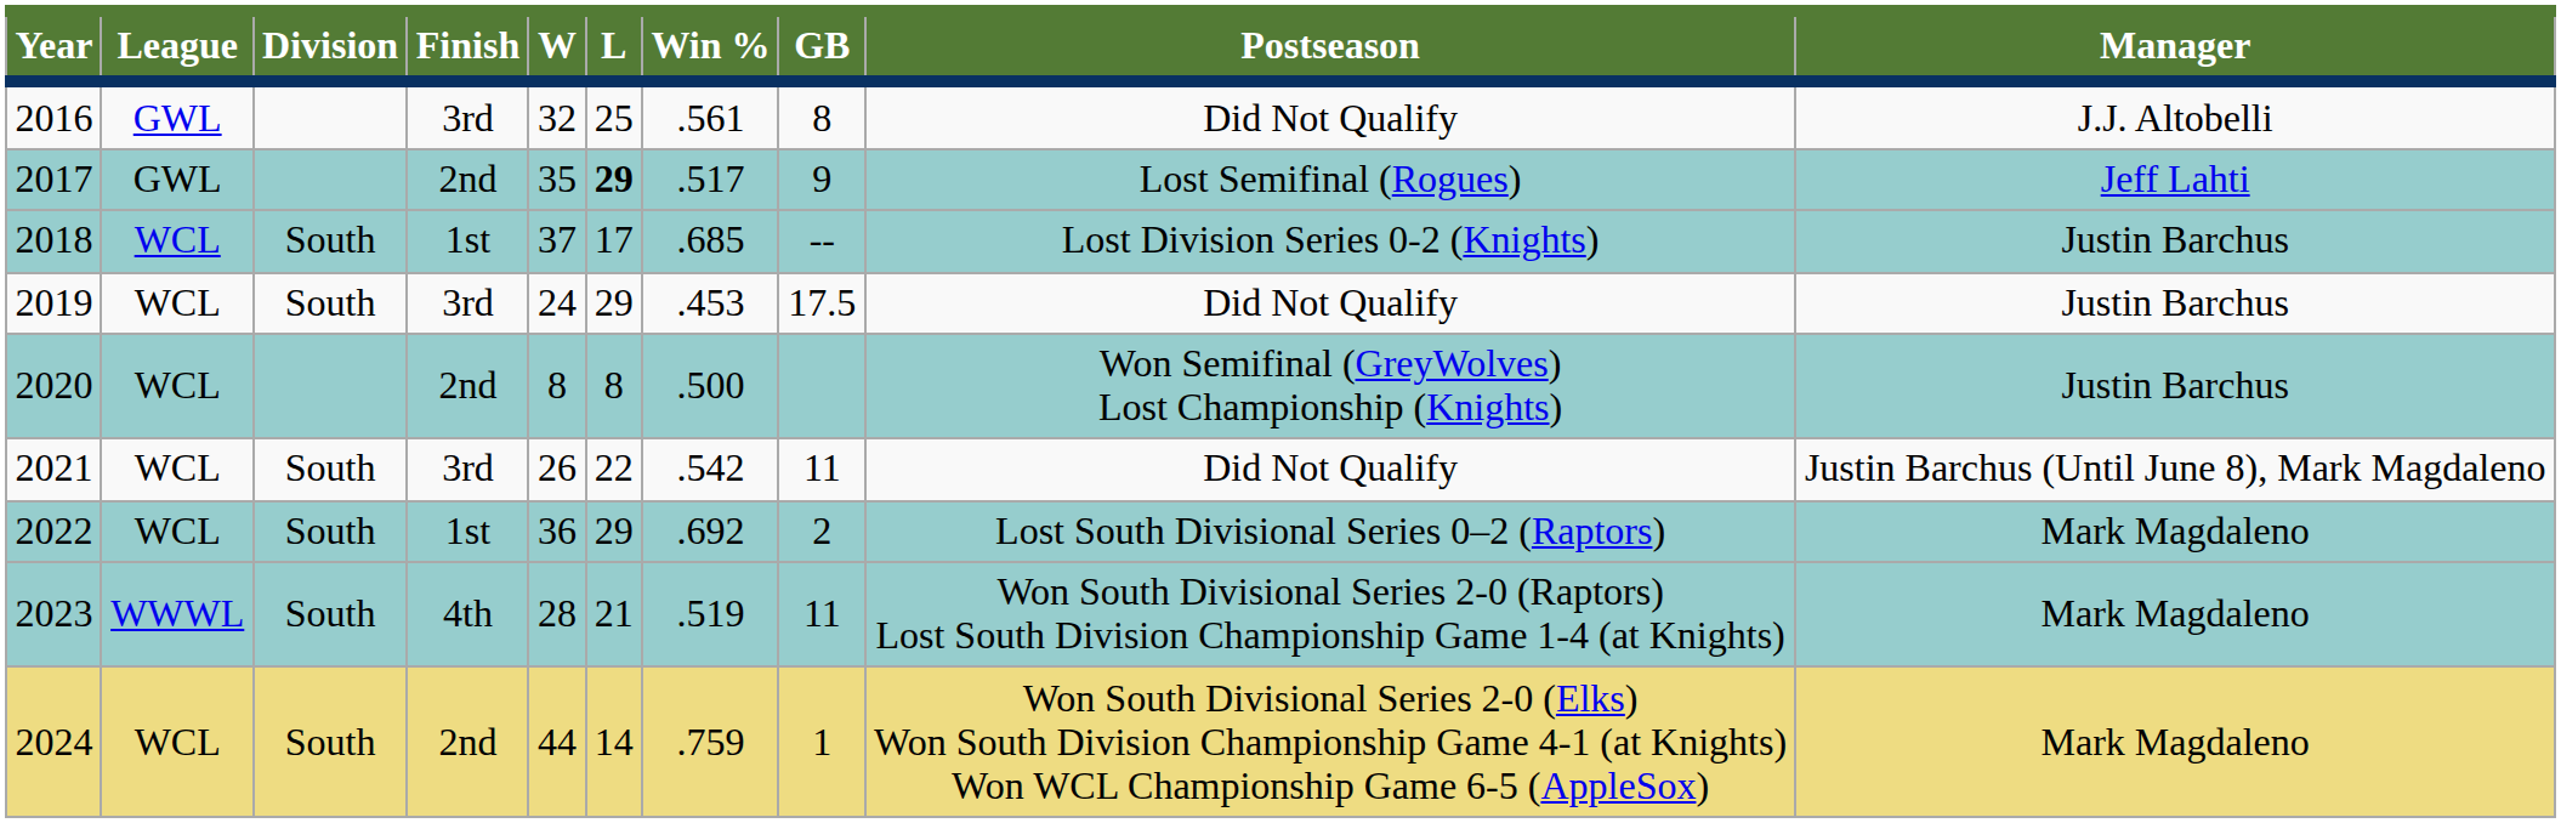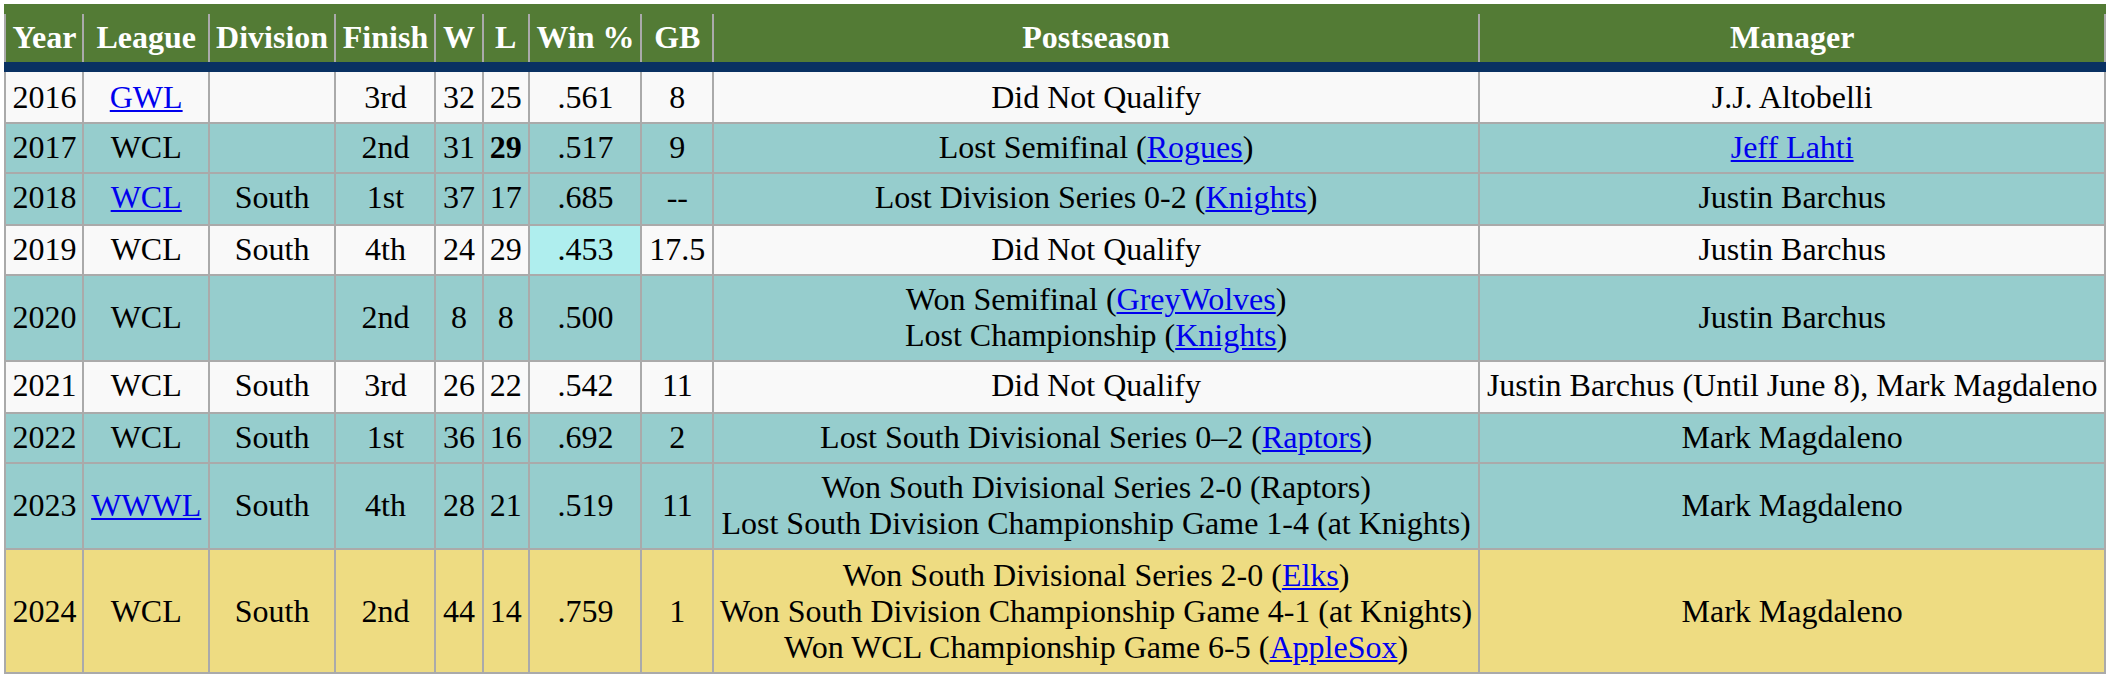 <table class="wikitable" style="text-align:center">
 <tr>
 <th scope="col" style="background-color:#537b35; border-top:#537b35 5px solid; border-bottom:#093162 5px solid; color:#ffffff">Year</th>
 <th scope="col" style="background-color:#537b35; border-top:#537b35 5px solid; border-bottom:#093162 5px solid; color:#ffffff">League</th>
 <th scope="col" style="background-color:#537b35; border-top:#537b35 5px solid; border-bottom:#093162 5px solid; color:#ffffff">Division</th>
 <th scope="col" style="background-color:#537b35; border-top:#537b35 5px solid; border-bottom:#093162 5px solid; color:#ffffff">Finish</th>
 <th scope="col" style="background-color:#537b35; border-top:#537b35 5px solid; border-bottom:#093162 5px solid; color:#ffffff">W</th>
 <th scope="col" style="background-color:#537b35; border-top:#537b35 5px solid; border-bottom:#093162 5px solid; color:#ffffff">L</th>
 <th scope="col" style="background-color:#537b35; border-top:#537b35 5px solid; border-bottom:#093162 5px solid; color:#ffffff">Win %</th>
 <th scope="col" style="background-color:#537b35; border-top:#537b35 5px solid; border-bottom:#093162 5px solid; color:#ffffff">GB</th>
 <th scope="col" style="background-color:#537b35; border-top:#537b35 5px solid; border-bottom:#093162 5px solid; color:#ffffff">Postseason</th>
 <th scope="col" style="background-color:#537b35; border-top:#537b35 5px solid; border-bottom:#093162 5px solid; color:#ffffff">Manager</th>
 </tr>
 <tr>
 <td>2016</td>
 <td><a href='#'>GWL</a></td>
 <td></td>
 <td>3rd</td>
 <td>32</td>
 <td>25</td>
 <td>.561</td>
 <td>8</td>
 <td>Did Not Qualify</td>
 <td>J.J. Altobelli</td>
 </tr>
 <tr>
 </tr>
 <tr>
 <td bgcolor="#96CDCD">2017</td>
-<td bgcolor="#96CDCD">GWL</td>
+<td bgcolor="#96CDCD">WCL</td>
 <td bgcolor="#96CDCD"></td>
 <td bgcolor="#96CDCD">2nd</td>
-<td bgcolor="#96CDCD">35</td>
+<td bgcolor="#96CDCD">31</td>
 <td bgcolor="#96CDCD"><strong>29</strong></td>
 <td bgcolor="#96CDCD">.517</td>
 <td bgcolor="#96CDCD">9</td>
 <td bgcolor="#96CDCD">Lost Semifinal (<a href='#'>Rogues</a>)</td>
 <td bgcolor="#96CDCD"><a href='#'>Jeff Lahti</a></td>
 </tr>
 <tr>
 <td bgcolor="#96CDCD">2018</td>
 <td bgcolor="#96CDCD"><a href='#'>WCL</a></td>
 <td bgcolor="#96CDCD">South</td>
 <td bgcolor="#96CDCD">1st</td>
 <td bgcolor="#96CDCD">37</td>
 <td bgcolor="#96CDCD">17</td>
 <td bgcolor="#96CDCD">.685</td>
 <td bgcolor="#96CDCD">--</td>
 <td bgcolor="#96CDCD">Lost Division Series 0-2 (<a href='#'>Knights</a>)</td>
 <td bgcolor="#96CDCD">Justin Barchus</td>
 </tr>
 <tr>
 <td>2019</td>
 <td>WCL</td>
 <td>South</td>
-<td>3rd</td>
+<td>4th</td>
 <td>24</td>
 <td>29</td>
-<td>.453</td>
+<td style="background: paleturquoise;">.453</td>
 <td>17.5</td>
 <td>Did Not Qualify</td>
 <td>Justin Barchus</td>
 </tr>
 <tr>
 <td bgcolor="#96CDCD">2020</td>
 <td bgcolor="#96CDCD">WCL</td>
 <td bgcolor="#96CDCD"></td>
 <td bgcolor="#96CDCD">2nd</td>
 <td bgcolor="#96CDCD">8</td>
 <td bgcolor="#96CDCD">8</td>
 <td bgcolor="#96CDCD">.500</td>
 <td bgcolor="#96CDCD"></td>
 <td bgcolor="#96CDCD">Won Semifinal (<a href='#'>GreyWolves</a>) <br> Lost Championship (<a href='#'>Knights</a>)</td>
 <td bgcolor="#96CDCD">Justin Barchus</td>
 </tr>
 <tr>
 <td>2021</td>
 <td>WCL</td>
 <td>South</td>
 <td>3rd</td>
 <td>26</td>
 <td>22</td>
 <td>.542</td>
 <td>11</td>
 <td>Did Not Qualify</td>
 <td>Justin Barchus (Until June 8), Mark Magdaleno</td>
 </tr>
 <tr>
 <td bgcolor="#96CDCD">2022</td>
 <td bgcolor="#96CDCD">WCL</td>
 <td bgcolor="#96CDCD">South</td>
 <td bgcolor="#96CDCD">1st</td>
 <td bgcolor="#96CDCD">36</td>
-<td bgcolor="#96CDCD">29</td>
+<td bgcolor="#96CDCD">16</td>
 <td bgcolor="#96CDCD">.692</td>
 <td bgcolor="#96CDCD">2</td>
 <td bgcolor="#96CDCD">Lost South Divisional Series 0–2 (<a href='#'>Raptors</a>)</td>
 <td bgcolor="#96CDCD">Mark Magdaleno</td>
 </tr>
 <tr>
 <td bgcolor="#96CDCD">2023</td>
 <td bgcolor="#96CDCD"><a href='#'>WWWL</a></td>
 <td bgcolor="#96CDCD">South</td>
 <td bgcolor="#96CDCD">4th</td>
 <td bgcolor="#96CDCD">28</td>
 <td bgcolor="#96CDCD">21</td>
 <td bgcolor="#96CDCD">.519</td>
 <td bgcolor="#96CDCD">11</td>
 <td bgcolor="#96CDCD">Won South Divisional Series 2-0 (Raptors) <br> Lost South Division Championship Game 1-4 (at Knights)</td>
 <td bgcolor="#96CDCD">Mark Magdaleno</td>
 </tr>
 <tr>
 <td bgcolor="#EEDC82">2024</td>
 <td bgcolor="#EEDC82">WCL</td>
 <td bgcolor="#EEDC82">South</td>
 <td bgcolor="#EEDC82">2nd</td>
 <td bgcolor="#EEDC82">44</td>
 <td bgcolor="#EEDC82">14</td>
 <td bgcolor="#EEDC82">.759</td>
 <td bgcolor="#EEDC82">1</td>
 <td bgcolor="#EEDC82">Won South Divisional Series 2-0 (<a href='#'>Elks</a>) <br> Won South Division Championship Game 4-1 (at Knights) <br> Won WCL Championship Game 6-5 (<a href='#'>AppleSox</a>)</td>
 <td bgcolor="#EEDC82">Mark Magdaleno</td>
 </tr>
 </table>
